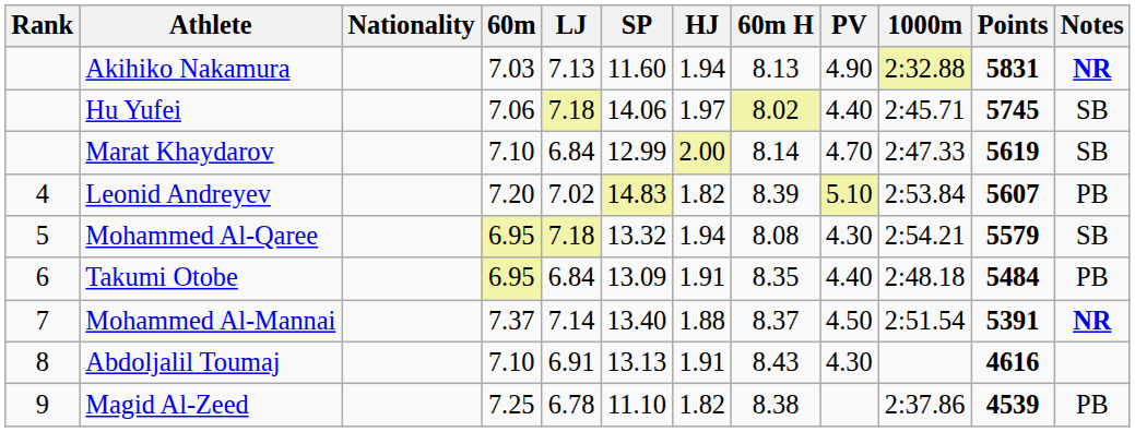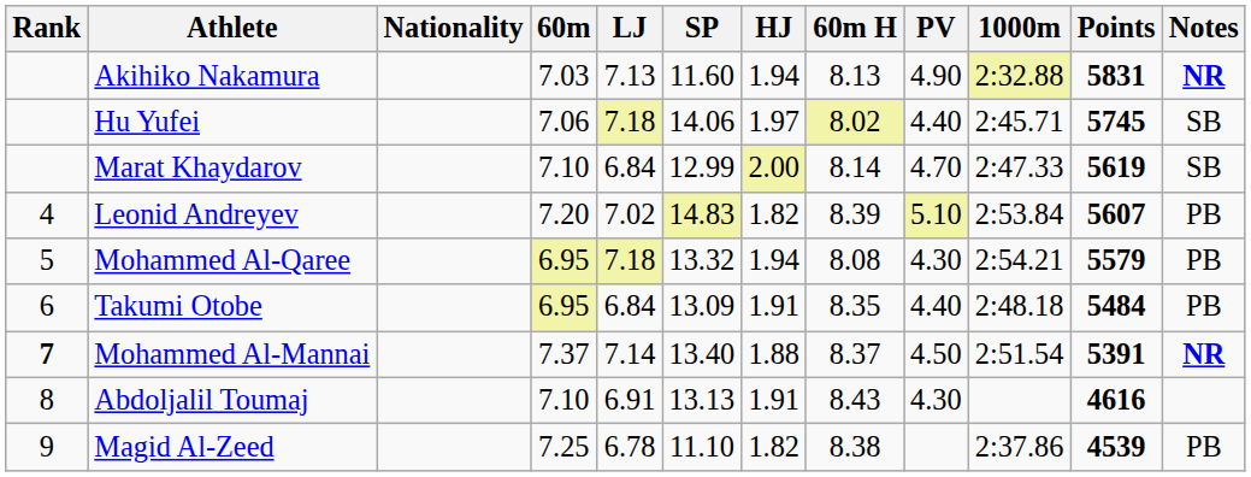 <table class="wikitable sortable" style=" text-align:center">
 <tr>
 <th>Rank</th>
 <th>Athlete</th>
 <th>Nationality</th>
 <th>60m</th>
 <th>LJ</th>
 <th>SP</th>
 <th>HJ</th>
 <th>60m H</th>
 <th>PV</th>
 <th>1000m</th>
 <th>Points</th>
 <th>Notes</th>
 </tr>
 <tr>
 <td></td>
 <td align=left><a href='#'>Akihiko Nakamura</a></td>
 <td align=left></td>
 <td>7.03</td>
 <td>7.13</td>
 <td>11.60</td>
 <td>1.94</td>
 <td>8.13</td>
 <td>4.90</td>
 <td bgcolor=#F2F5A9>2:32.88</td>
 <td><strong>5831</strong></td>
 <td><strong><a href='#'>NR</a></strong></td>
 </tr>
 <tr>
 <td></td>
 <td align=left><a href='#'>Hu Yufei</a></td>
 <td align=left></td>
 <td>7.06</td>
 <td bgcolor=#F2F5A9>7.18</td>
 <td>14.06</td>
 <td>1.97</td>
 <td bgcolor=#F2F5A9>8.02</td>
 <td>4.40</td>
 <td>2:45.71</td>
 <td><strong>5745</strong></td>
 <td>SB</td>
 </tr>
 <tr>
 <td></td>
 <td align=left><a href='#'>Marat Khaydarov</a></td>
 <td align=left></td>
 <td>7.10</td>
 <td>6.84</td>
 <td>12.99</td>
 <td bgcolor=#F2F5A9>2.00</td>
 <td>8.14</td>
 <td>4.70</td>
 <td>2:47.33</td>
 <td><strong>5619</strong></td>
 <td>SB</td>
 </tr>
 <tr>
 <td>4</td>
 <td align=left><a href='#'>Leonid Andreyev</a></td>
 <td align=left></td>
 <td>7.20</td>
 <td>7.02</td>
 <td bgcolor=#F2F5A9>14.83</td>
 <td>1.82</td>
 <td>8.39</td>
 <td bgcolor=#F2F5A9>5.10</td>
 <td>2:53.84</td>
 <td><strong>5607</strong></td>
 <td>PB</td>
 </tr>
 <tr>
 <td>5</td>
 <td align=left><a href='#'>Mohammed Al-Qaree</a></td>
 <td align=left></td>
 <td bgcolor=#F2F5A9>6.95</td>
 <td bgcolor=#F2F5A9>7.18</td>
 <td>13.32</td>
 <td>1.94</td>
 <td>8.08</td>
 <td>4.30</td>
 <td>2:54.21</td>
 <td><strong>5579</strong></td>
-<td>SB</td>
+<td>PB</td>
 </tr>
 <tr>
 <td>6</td>
 <td align=left><a href='#'>Takumi Otobe</a></td>
 <td align=left></td>
 <td bgcolor=#F2F5A9>6.95</td>
 <td>6.84</td>
 <td>13.09</td>
 <td>1.91</td>
 <td>8.35</td>
 <td>4.40</td>
 <td>2:48.18</td>
 <td><strong>5484</strong></td>
 <td>PB</td>
 </tr>
 <tr>
-<td>7</td>
+<td><strong>7</strong></td>
 <td align=left><a href='#'>Mohammed Al-Mannai</a></td>
 <td align=left></td>
 <td>7.37</td>
 <td>7.14</td>
 <td>13.40</td>
 <td>1.88</td>
 <td>8.37</td>
 <td>4.50</td>
 <td>2:51.54</td>
 <td><strong>5391</strong></td>
 <td><strong><a href='#'>NR</a></strong></td>
 </tr>
 <tr>
 <td>8</td>
 <td align=left><a href='#'>Abdoljalil Toumaj</a></td>
 <td align=left></td>
 <td>7.10</td>
 <td>6.91</td>
 <td>13.13</td>
 <td>1.91</td>
 <td>8.43</td>
 <td>4.30</td>
 <td></td>
 <td><strong>4616</strong></td>
 <td></td>
 </tr>
 <tr>
 <td>9</td>
 <td align=left><a href='#'>Magid Al-Zeed</a></td>
 <td align=left></td>
 <td>7.25</td>
 <td>6.78</td>
 <td>11.10</td>
 <td>1.82</td>
 <td>8.38</td>
 <td></td>
 <td>2:37.86</td>
 <td><strong>4539</strong></td>
 <td>PB</td>
 </tr>
 </table>
